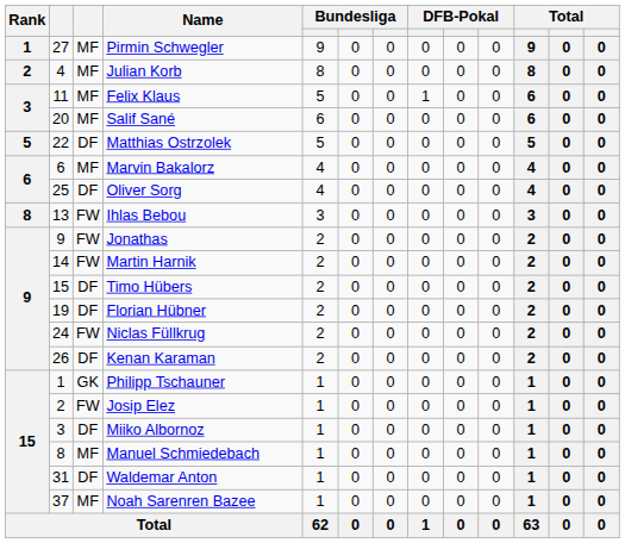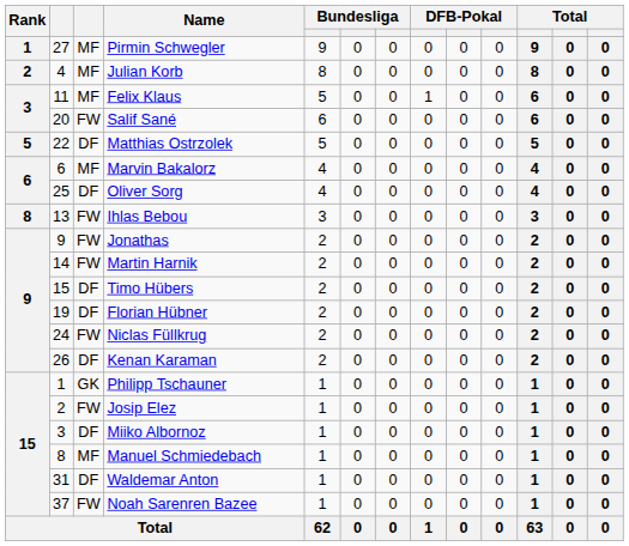 <table class="wikitable" style="text-align:center;">
 <tr>
 <th rowspan="2">Rank</th>
 <th rowspan="2"></th>
 <th rowspan="2"></th>
 <th rowspan="2" width=205>Name</th>
 <th colspan="3" width=90>Bundesliga</th>
 <th colspan="3" width=90>DFB-Pokal</th>
 <th colspan="3" width=90>Total</th>
 </tr>
 <tr>
 <th width=30></th>
 <th width=30></th>
 <th width=30></th>
 <th width=30></th>
 <th width=30></th>
 <th width=30></th>
 <th width=30></th>
 <th width=30></th>
 <th width=30></th>
 </tr>
 <tr>
 <th>1</th>
 <td>27</td>
 <td>MF</td>
 <td align="left"> <a href='#'>Pirmin Schwegler</a></td>
 <td>9</td>
 <td>0</td>
 <td>0</td>
 <td>0</td>
 <td>0</td>
 <td>0</td>
 <th>9</th>
 <th>0</th>
 <th>0</th>
 </tr>
 <tr>
 <th>2</th>
 <td>4</td>
 <td>MF</td>
 <td align="left"> <a href='#'>Julian Korb</a></td>
 <td>8</td>
 <td>0</td>
 <td>0</td>
 <td>0</td>
 <td>0</td>
 <td>0</td>
 <th>8</th>
 <th>0</th>
 <th>0</th>
 </tr>
 <tr>
 <th rowspan="2">3</th>
 <td>11</td>
 <td>MF</td>
 <td align="left"> <a href='#'>Felix Klaus</a></td>
 <td>5</td>
 <td>0</td>
 <td>0</td>
 <td>1</td>
 <td>0</td>
 <td>0</td>
 <th>6</th>
 <th>0</th>
 <th>0</th>
 </tr>
 <tr>
 <td>20</td>
-<td>MF</td>
+<td>FW</td>
 <td align="left"> <a href='#'>Salif Sané</a></td>
 <td>6</td>
 <td>0</td>
 <td>0</td>
 <td>0</td>
 <td>0</td>
 <td>0</td>
 <th>6</th>
 <th>0</th>
 <th>0</th>
 </tr>
 <tr>
 <th>5</th>
 <td>22</td>
 <td>DF</td>
 <td align="left"> <a href='#'>Matthias Ostrzolek</a></td>
 <td>5</td>
 <td>0</td>
 <td>0</td>
 <td>0</td>
 <td>0</td>
 <td>0</td>
 <th>5</th>
 <th>0</th>
 <th>0</th>
 </tr>
 <tr>
 <th rowspan="2">6</th>
 <td>6</td>
 <td>MF</td>
 <td align="left"> <a href='#'>Marvin Bakalorz</a></td>
 <td>4</td>
 <td>0</td>
 <td>0</td>
 <td>0</td>
 <td>0</td>
 <td>0</td>
 <th>4</th>
 <th>0</th>
 <th>0</th>
 </tr>
 <tr>
 <td>25</td>
 <td>DF</td>
 <td align="left"> <a href='#'>Oliver Sorg</a></td>
 <td>4</td>
 <td>0</td>
 <td>0</td>
 <td>0</td>
 <td>0</td>
 <td>0</td>
 <th>4</th>
 <th>0</th>
 <th>0</th>
 </tr>
 <tr>
 <th>8</th>
 <td>13</td>
 <td>FW</td>
 <td align="left"> <a href='#'>Ihlas Bebou</a></td>
 <td>3</td>
 <td>0</td>
 <td>0</td>
 <td>0</td>
 <td>0</td>
 <td>0</td>
 <th>3</th>
 <th>0</th>
 <th>0</th>
 </tr>
 <tr>
 <th rowspan="6">9</th>
 <td>9</td>
 <td>FW</td>
 <td align="left"> <a href='#'>Jonathas</a></td>
 <td>2</td>
 <td>0</td>
 <td>0</td>
 <td>0</td>
 <td>0</td>
 <td>0</td>
 <th>2</th>
 <th>0</th>
 <th>0</th>
 </tr>
 <tr>
 <td>14</td>
 <td>FW</td>
 <td align="left"> <a href='#'>Martin Harnik</a></td>
 <td>2</td>
 <td>0</td>
 <td>0</td>
 <td>0</td>
 <td>0</td>
 <td>0</td>
 <th>2</th>
 <th>0</th>
 <th>0</th>
 </tr>
 <tr>
 <td>15</td>
 <td>DF</td>
 <td align="left"> <a href='#'>Timo Hübers</a></td>
 <td>2</td>
 <td>0</td>
 <td>0</td>
 <td>0</td>
 <td>0</td>
 <td>0</td>
 <th>2</th>
 <th>0</th>
 <th>0</th>
 </tr>
 <tr>
 <td>19</td>
 <td>DF</td>
 <td align="left"> <a href='#'>Florian Hübner</a></td>
 <td>2</td>
 <td>0</td>
 <td>0</td>
 <td>0</td>
 <td>0</td>
 <td>0</td>
 <th>2</th>
 <th>0</th>
 <th>0</th>
 </tr>
 <tr>
 <td>24</td>
 <td>FW</td>
 <td align="left"> <a href='#'>Niclas Füllkrug</a></td>
 <td>2</td>
 <td>0</td>
 <td>0</td>
 <td>0</td>
 <td>0</td>
 <td>0</td>
 <th>2</th>
 <th>0</th>
 <th>0</th>
 </tr>
 <tr>
 <td>26</td>
 <td>DF</td>
 <td align="left"> <a href='#'>Kenan Karaman</a></td>
 <td>2</td>
 <td>0</td>
 <td>0</td>
 <td>0</td>
 <td>0</td>
 <td>0</td>
 <th>2</th>
 <th>0</th>
 <th>0</th>
 </tr>
 <tr>
 <th rowspan="6">15</th>
 <td>1</td>
 <td>GK</td>
 <td align="left"> <a href='#'>Philipp Tschauner</a></td>
 <td>1</td>
 <td>0</td>
 <td>0</td>
 <td>0</td>
 <td>0</td>
 <td>0</td>
 <th>1</th>
 <th>0</th>
 <th>0</th>
 </tr>
 <tr>
 <td>2</td>
 <td>FW</td>
 <td align="left"> <a href='#'>Josip Elez</a></td>
 <td>1</td>
 <td>0</td>
 <td>0</td>
 <td>0</td>
 <td>0</td>
 <td>0</td>
 <th>1</th>
 <th>0</th>
 <th>0</th>
 </tr>
 <tr>
 <td>3</td>
 <td>DF</td>
 <td align="left"> <a href='#'>Miiko Albornoz</a></td>
 <td>1</td>
 <td>0</td>
 <td>0</td>
 <td>0</td>
 <td>0</td>
 <td>0</td>
 <th>1</th>
 <th>0</th>
 <th>0</th>
 </tr>
 <tr>
 <td>8</td>
 <td>MF</td>
 <td align="left"> <a href='#'>Manuel Schmiedebach</a></td>
 <td>1</td>
 <td>0</td>
 <td>0</td>
 <td>0</td>
 <td>0</td>
 <td>0</td>
 <th>1</th>
 <th>0</th>
 <th>0</th>
 </tr>
 <tr>
 <td>31</td>
 <td>DF</td>
 <td align="left"> <a href='#'>Waldemar Anton</a></td>
 <td>1</td>
 <td>0</td>
 <td>0</td>
 <td>0</td>
 <td>0</td>
 <td>0</td>
 <th>1</th>
 <th>0</th>
 <th>0</th>
 </tr>
 <tr>
 <td>37</td>
-<td>MF</td>
+<td>FW</td>
 <td align="left"> <a href='#'>Noah Sarenren Bazee</a></td>
 <td>1</td>
 <td>0</td>
 <td>0</td>
 <td>0</td>
 <td>0</td>
 <td>0</td>
 <th>1</th>
 <th>0</th>
 <th>0</th>
 </tr>
 <tr>
 <th colspan="4">Total</th>
 <th>62</th>
 <th>0</th>
 <th>0</th>
 <th>1</th>
 <th>0</th>
 <th>0</th>
 <th>63</th>
 <th>0</th>
 <th>0</th>
 </tr>
 </table>
